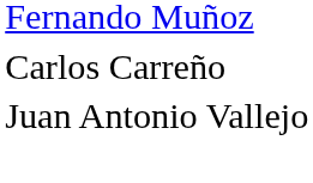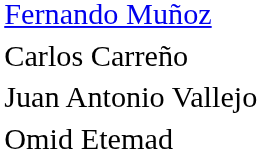 <table>
 <tr>
 <th></th>
 <td> <a href='#'>Fernando Muñoz</a></td>
 </tr>
 <tr>
 <th></th>
 <td>Carlos Carreño</td>
 </tr>
 <tr>
 <th></th>
 <td>Juan Antonio Vallejo</td>
 </tr>
+<tr>
+<th></th>
+<td>Omid Etemad</td>
+</tr>
 </table>
